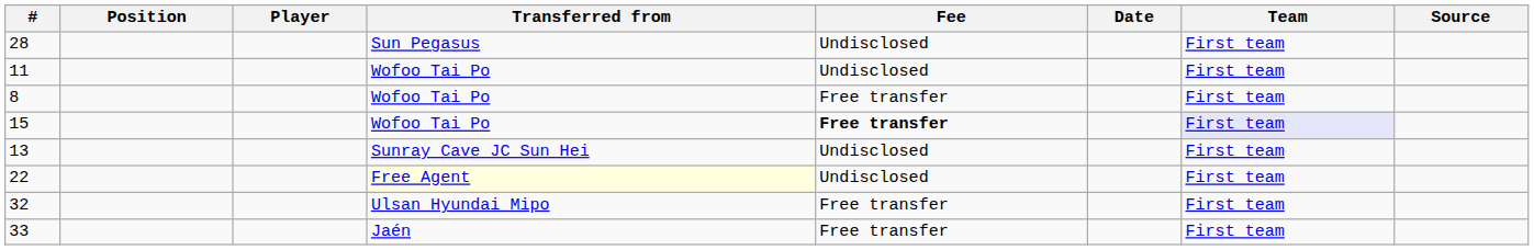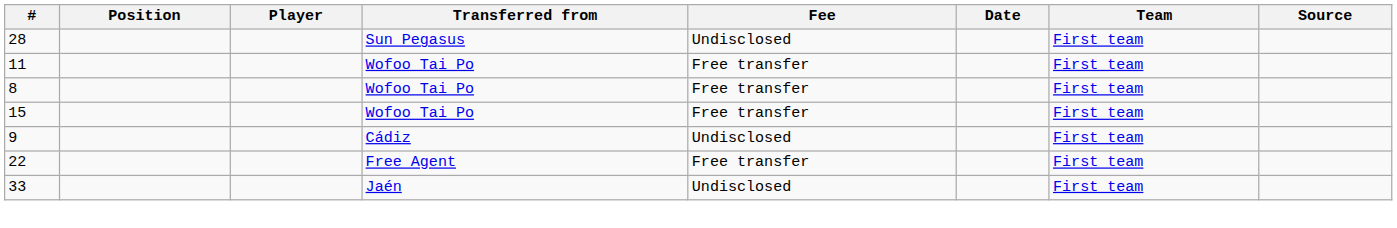 <table class="wikitable sortable" style="width:90%; text-align:center; font-size:95%; text-align:left;">
 <tr>
 <th><strong>#</strong></th>
 <th><strong>Position </strong></th>
 <th><strong>Player </strong></th>
 <th><strong>Transferred from</strong></th>
 <th><strong>Fee </strong></th>
 <th><strong>Date</strong></th>
 <th><strong>Team</strong></th>
 <th><strong>Source</strong></th>
 </tr>
 <tr>
 <td>28</td>
 <td></td>
 <td></td>
 <td> <a href='#'>Sun Pegasus</a></td>
 <td>Undisclosed</td>
 <td></td>
 <td><a href='#'>First team</a></td>
 <td></td>
 </tr>
 <tr>
 <td>11</td>
 <td></td>
 <td></td>
 <td> <a href='#'>Wofoo Tai Po</a></td>
-<td>Undisclosed</td>
+<td>Free transfer</td>
 <td></td>
 <td><a href='#'>First team</a></td>
 <td></td>
 </tr>
 <tr>
 <td>8</td>
 <td></td>
 <td></td>
 <td> <a href='#'>Wofoo Tai Po</a></td>
 <td>Free transfer</td>
 <td></td>
 <td><a href='#'>First team</a></td>
 <td></td>
 </tr>
 <tr>
 <td>15</td>
 <td></td>
 <td></td>
 <td> <a href='#'>Wofoo Tai Po</a></td>
-<td><strong>Free transfer</strong></td>
+<td>Free transfer</td>
 <td></td>
-<td style="background: lavender;"><a href='#'>First team</a></td>
+<td><a href='#'>First team</a></td>
 <td></td>
 </tr>
 <tr>
-<td>13</td>
+<td>9</td>
 <td></td>
 <td></td>
-<td> <a href='#'>Sunray Cave JC Sun Hei</a></td>
+<td> <a href='#'>Cádiz</a></td>
 <td>Undisclosed</td>
 <td></td>
 <td><a href='#'>First team</a></td>
 <td></td>
 </tr>
 <tr>
 <td>22</td>
 <td></td>
 <td></td>
-<td style="background: lightyellow;"><a href='#'>Free Agent</a></td>
-<td>Undisclosed</td>
-<td></td>
-<td><a href='#'>First team</a></td>
-<td></td>
-</tr>
-<tr>
-<td>32</td>
-<td></td>
-<td></td>
-<td> <a href='#'>Ulsan Hyundai Mipo</a></td>
+<td><a href='#'>Free Agent</a></td>
 <td>Free transfer</td>
 <td></td>
 <td><a href='#'>First team</a></td>
 <td></td>
 </tr>
 <tr>
 <td>33</td>
 <td></td>
 <td></td>
 <td> <a href='#'>Jaén</a></td>
-<td>Free transfer</td>
+<td>Undisclosed</td>
 <td></td>
 <td><a href='#'>First team</a></td>
 <td></td>
 </tr>
 </table>
